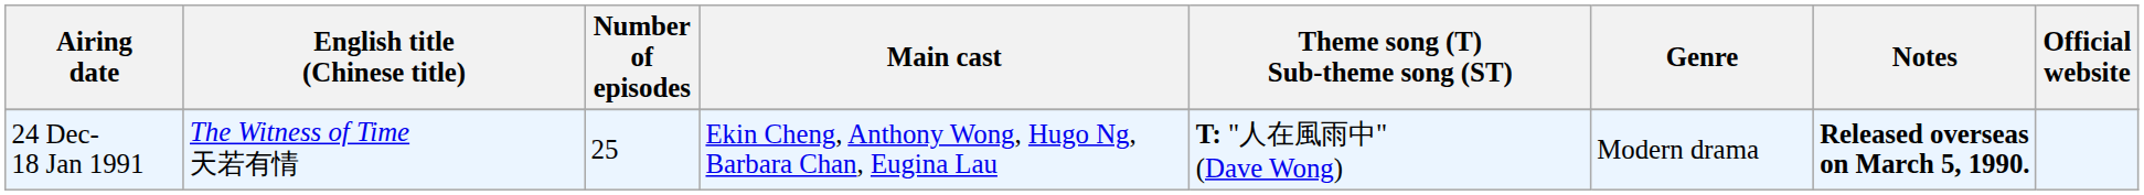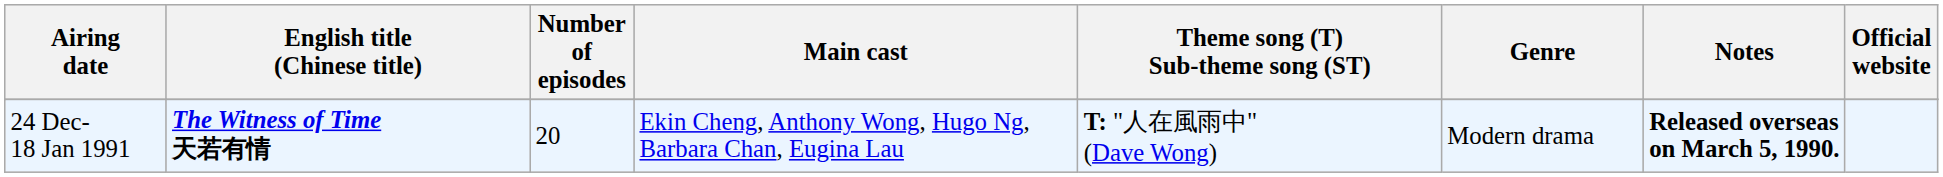 <table class="wikitable">
 <tr>
 <th align=center width=8% bgcolor="silver">Airing<br>date</th>
 <th align=center width=18% bgcolor="silver">English title <br> (Chinese title)</th>
 <th align=center width=5% bgcolor="silver">Number of episodes</th>
 <th align=center width=22% bgcolor="silver">Main cast</th>
 <th align=center width=18% bgcolor="silver">Theme song (T) <br>Sub-theme song (ST)</th>
 <th align=center width=10% bgcolor="silver">Genre</th>
 <th align=center width=10% bgcolor="silver">Notes</th>
 <th align=center width=1% bgcolor="silver">Official website</th>
 </tr>
 <tr>
 </tr>
 <tr ---- bgcolor="#ebf5ff">
 <td>24 Dec- <br> 18 Jan 1991</td>
-<td><em><a href='#'>The Witness of Time</a></em> <br> 天若有情</td>
-<td>25</td>
+<td><strong><em><a href='#'>The Witness of Time</a></em> <br> 天若有情</strong></td>
+<td>20</td>
 <td><a href='#'>Ekin Cheng</a>, <a href='#'>Anthony Wong</a>, <a href='#'>Hugo Ng</a>, <a href='#'>Barbara Chan</a>, <a href='#'>Eugina Lau</a></td>
 <td><strong>T:</strong> "人在風雨中"<br> (<a href='#'>Dave Wong</a>)</td>
 <td>Modern drama</td>
 <td><strong>Released overseas on March 5, 1990.</strong></td>
 <td></td>
 </tr>
 </table>
